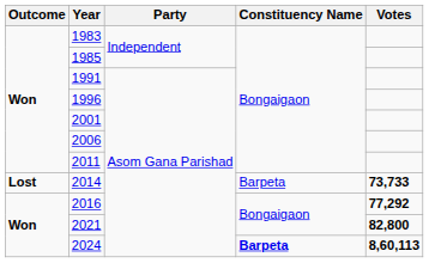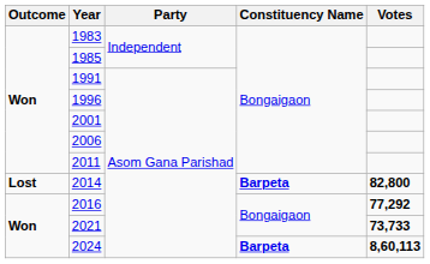 <table class="wikitable">
 <tr>
 <th>Outcome</th>
 <th>Year</th>
 <th>Party</th>
 <th>Constituency Name</th>
 <th>Votes</th>
 </tr>
 <tr>
 <td rowspan="7"><strong>Won</strong></td>
 <td><a href='#'>1983</a></td>
 <td rowspan="2"><a href='#'>Independent</a></td>
 <td rowspan="7"><a href='#'>Bongaigaon</a></td>
 <td></td>
 </tr>
 <tr>
 <td><a href='#'>1985</a></td>
 <td></td>
 </tr>
 <tr>
 <td><a href='#'>1991</a></td>
 <td rowspan="9"><a href='#'>Asom Gana Parishad</a></td>
 <td></td>
 </tr>
 <tr>
 <td><a href='#'>1996</a></td>
 <td></td>
 </tr>
 <tr>
 <td><a href='#'>2001</a></td>
 <td></td>
 </tr>
 <tr>
 <td><a href='#'>2006</a></td>
 <td></td>
 </tr>
 <tr>
 <td><a href='#'>2011</a></td>
 <td></td>
 </tr>
 <tr>
 <td><strong>Lost</strong></td>
 <td><a href='#'>2014</a></td>
-<td><a href='#'>Barpeta</a></td>
-<td><strong>73,733</strong></td>
+<td><strong><a href='#'>Barpeta</a></strong></td>
+<td><strong>82,800</strong></td>
 </tr>
 <tr>
 <td rowspan="3"><strong>Won</strong></td>
 <td><a href='#'>2016</a></td>
 <td rowspan="2"><a href='#'>Bongaigaon</a></td>
 <td><strong>77,292</strong></td>
 </tr>
 <tr>
 <td><a href='#'>2021</a></td>
-<td><strong>82,800</strong></td>
+<td><strong>73,733</strong></td>
 </tr>
 <tr>
 <td><a href='#'>2024</a></td>
 <td><strong><a href='#'>Barpeta</a></strong></td>
 <td><strong>8,60,113</strong></td>
 </tr>
 </table>
